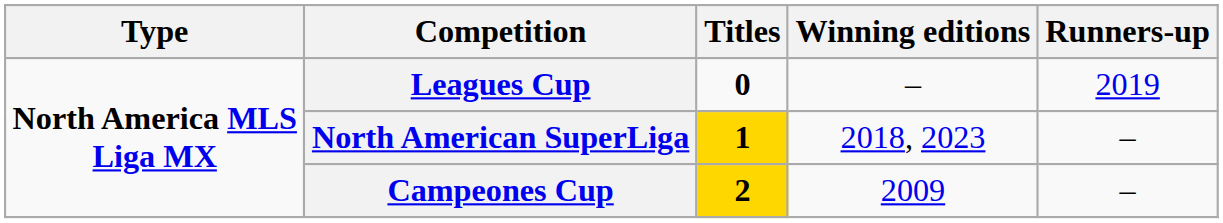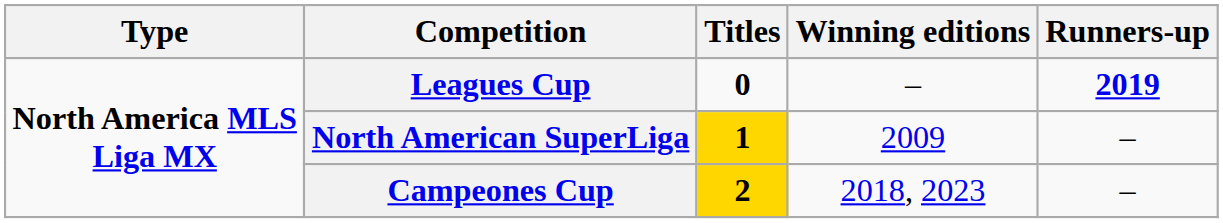 <table class="wikitable plainrowheaders" style="font-size:95%; text-align: center;">
 <tr>
 <th>Type</th>
 <th>Competition</th>
 <th>Titles</th>
 <th>Winning editions</th>
 <th>Runners-up</th>
 </tr>
 <tr>
 <td rowspan="3">   <strong>North America <a href='#'>MLS</a><br><a href='#'>Liga MX</a></strong></td>
 <th scope=col><a href='#'>Leagues Cup</a></th>
 <td><strong>0</strong></td>
 <td>–</td>
-<td><a href='#'>2019</a></td>
+<td><strong><a href='#'>2019</a></strong></td>
 </tr>
 <tr>
 <th scope=col><a href='#'>North American SuperLiga</a></th>
 <td bgcolor="gold"><strong>1</strong></td>
-<td><a href='#'>2018</a>, <a href='#'>2023</a></td>
+<td><a href='#'>2009</a></td>
 <td>–</td>
 </tr>
 <tr>
 <th scope=col><a href='#'>Campeones Cup</a></th>
 <td bgcolor="gold"><strong>2</strong></td>
-<td><a href='#'>2009</a></td>
+<td><a href='#'>2018</a>, <a href='#'>2023</a></td>
 <td>–</td>
 </tr>
 </table>
